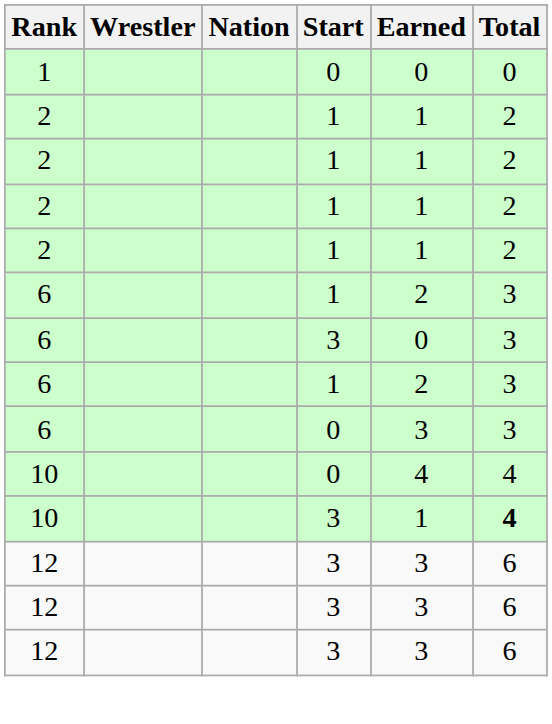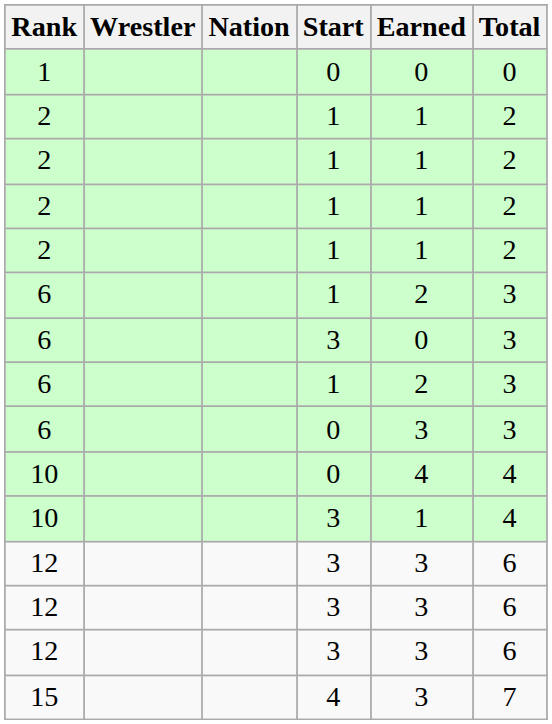 <table class="wikitable sortable" style="text-align:center;">
 <tr>
 <th>Rank</th>
 <th>Wrestler</th>
 <th>Nation</th>
 <th>Start</th>
 <th>Earned</th>
 <th>Total</th>
 </tr>
 <tr style="background:#cfc;">
 <td>1</td>
 <td align=left></td>
 <td align=left></td>
 <td>0</td>
 <td>0</td>
 <td>0</td>
 </tr>
 <tr style="background:#cfc;">
 <td>2</td>
 <td align=left></td>
 <td align=left></td>
 <td>1</td>
 <td>1</td>
 <td>2</td>
 </tr>
 <tr style="background:#cfc;">
 <td>2</td>
 <td align=left></td>
 <td align=left></td>
 <td>1</td>
 <td>1</td>
 <td>2</td>
 </tr>
 <tr style="background:#cfc;">
 <td>2</td>
 <td align=left></td>
 <td align=left></td>
 <td>1</td>
 <td>1</td>
 <td>2</td>
 </tr>
 <tr style="background:#cfc;">
 <td>2</td>
 <td align=left></td>
 <td align=left></td>
 <td>1</td>
 <td>1</td>
 <td>2</td>
 </tr>
 <tr style="background:#cfc;">
 <td>6</td>
 <td align=left></td>
 <td align=left></td>
 <td>1</td>
 <td>2</td>
 <td>3</td>
 </tr>
 <tr style="background:#cfc;">
 <td>6</td>
 <td align=left></td>
 <td align=left></td>
 <td>3</td>
 <td>0</td>
 <td>3</td>
 </tr>
 <tr style="background:#cfc;">
 <td>6</td>
 <td align=left></td>
 <td align=left></td>
 <td>1</td>
 <td>2</td>
 <td>3</td>
 </tr>
 <tr style="background:#cfc;">
 <td>6</td>
 <td align=left></td>
 <td align=left></td>
 <td>0</td>
 <td>3</td>
 <td>3</td>
 </tr>
 <tr style="background:#cfc;">
 <td>10</td>
 <td align=left></td>
 <td align=left></td>
 <td>0</td>
 <td>4</td>
 <td>4</td>
 </tr>
 <tr style="background:#cfc;">
 <td>10</td>
 <td align=left></td>
 <td align=left></td>
 <td>3</td>
 <td>1</td>
-<td><strong>4</strong></td>
+<td>4</td>
 </tr>
 <tr>
 <td>12</td>
 <td align=left></td>
 <td align=left></td>
 <td>3</td>
 <td>3</td>
 <td>6</td>
 </tr>
 <tr>
 <td>12</td>
 <td align=left></td>
 <td align=left></td>
 <td>3</td>
 <td>3</td>
 <td>6</td>
 </tr>
 <tr>
 <td>12</td>
 <td align=left></td>
 <td align=left></td>
 <td>3</td>
 <td>3</td>
 <td>6</td>
 </tr>
+<tr>
+<td>15</td>
+<td align=left></td>
+<td align=left></td>
+<td>4</td>
+<td>3</td>
+<td>7</td>
+</tr>
 </table>
